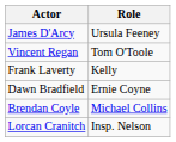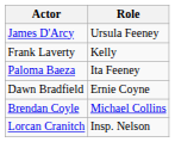 <table class="wikitable">
 <tr>
 <th>Actor</th>
 <th>Role</th>
 </tr>
 <tr>
 <td><a href='#'>James D'Arcy</a></td>
 <td>Ursula Feeney</td>
 </tr>
 <tr>
-<td><a href='#'>Vincent Regan</a></td>
-<td>Tom O'Toole</td>
+<td>Frank Laverty</td>
+<td>Kelly</td>
 </tr>
 <tr>
-<td>Frank Laverty</td>
-<td>Kelly</td>
+<td><a href='#'>Paloma Baeza</a></td>
+<td>Ita Feeney</td>
 </tr>
 <tr>
 <td>Dawn Bradfield</td>
 <td>Ernie Coyne</td>
 </tr>
 <tr>
 <td><a href='#'>Brendan Coyle</a></td>
 <td><a href='#'>Michael Collins</a></td>
 </tr>
 <tr>
 <td><a href='#'>Lorcan Cranitch</a></td>
 <td>Insp. Nelson</td>
 </tr>
 </table>
